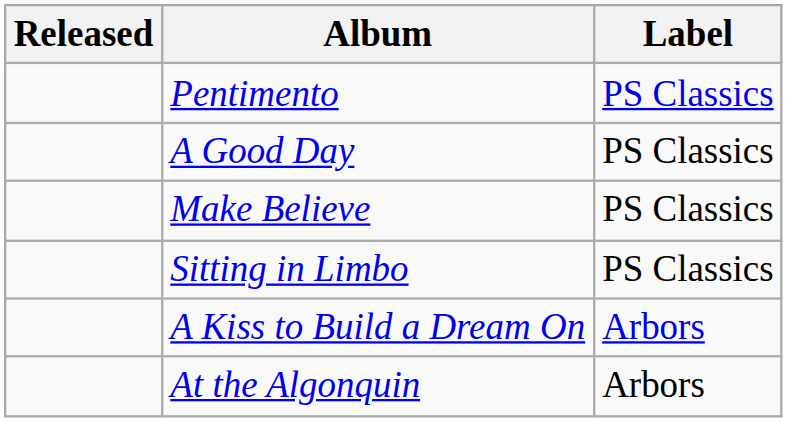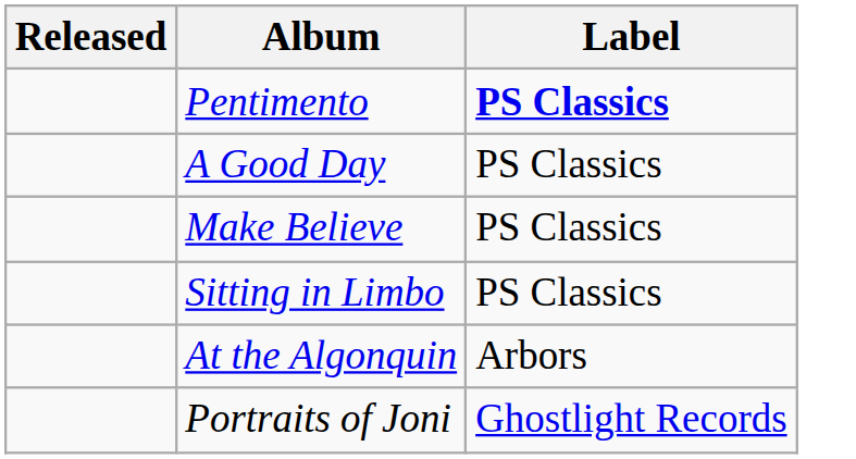 <table class="wikitable">
 <tr>
 <th>Released</th>
 <th>Album</th>
 <th>Label</th>
 </tr>
 <tr>
 <td></td>
 <td><em><a href='#'>Pentimento</a></em></td>
-<td><a href='#'>PS Classics</a></td>
+<td><strong><a href='#'>PS Classics</a></strong></td>
 </tr>
 <tr>
 <td></td>
 <td><em><a href='#'>A Good Day</a></em></td>
 <td>PS Classics</td>
 </tr>
 <tr>
 <td></td>
 <td><em><a href='#'>Make Believe</a></em></td>
 <td>PS Classics</td>
 </tr>
 <tr>
 <td></td>
 <td><em><a href='#'>Sitting in Limbo</a></em></td>
 <td>PS Classics</td>
 </tr>
 <tr>
 <td></td>
-<td><em><a href='#'>A Kiss to Build a Dream On</a></em></td>
-<td><a href='#'>Arbors</a></td>
+<td><em><a href='#'>At the Algonquin</a></em></td>
+<td>Arbors</td>
 </tr>
 <tr>
 <td></td>
-<td><em><a href='#'>At the Algonquin</a></em></td>
-<td>Arbors</td>
+<td><em>Portraits of Joni</em></td>
+<td><a href='#'>Ghostlight Records</a></td>
 </tr>
 </table>
